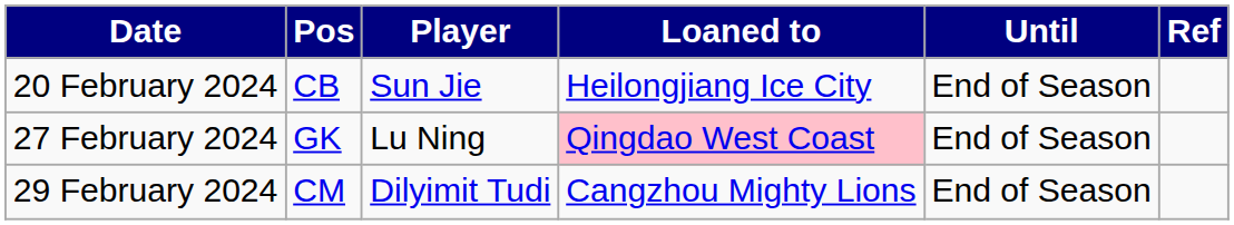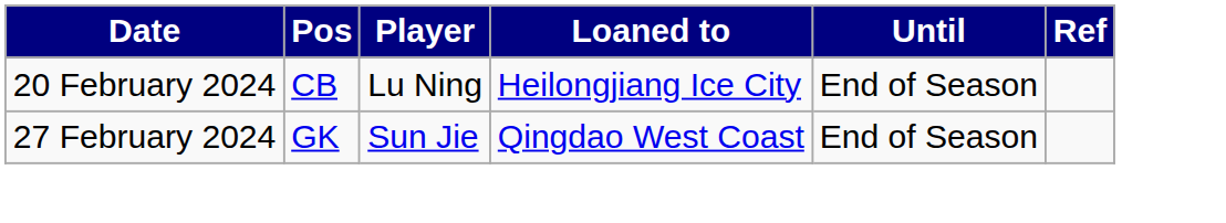 <table class="wikitable plainrowheaders sortable">
 <tr>
 <th style="background:#000080; color:white;">Date</th>
 <th style="background:#000080; color:white;">Pos</th>
 <th style="background:#000080; color:white;">Player</th>
 <th style="background:#000080; color:white;">Loaned to</th>
 <th style="background:#000080; color:white;">Until</th>
 <th style="background:#000080; color:white;">Ref</th>
 </tr>
 <tr>
 <td>20 February 2024</td>
 <td><a href='#'>CB</a></td>
-<td> <a href='#'>Sun Jie</a></td>
+<td> Lu Ning</td>
 <td> <a href='#'>Heilongjiang Ice City</a></td>
 <td>End of Season</td>
 <td></td>
 </tr>
 <tr>
 <td>27 February 2024</td>
 <td><a href='#'>GK</a></td>
-<td> Lu Ning</td>
-<td style="background: pink;"> <a href='#'>Qingdao West Coast</a></td>
+<td> <a href='#'>Sun Jie</a></td>
+<td> <a href='#'>Qingdao West Coast</a></td>
 <td>End of Season</td>
 </tr>
-<tr>
-<td>29 February 2024</td>
-<td><a href='#'>CM</a></td>
-<td> <a href='#'>Dilyimit Tudi</a></td>
-<td> <a href='#'>Cangzhou Mighty Lions</a></td>
-<td>End of Season</td>
-<td></td>
-</tr>
 </table>
